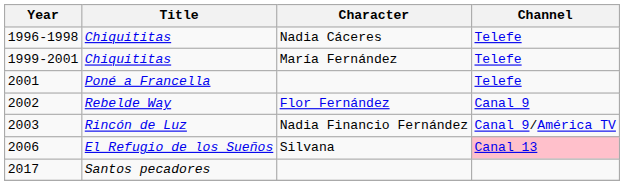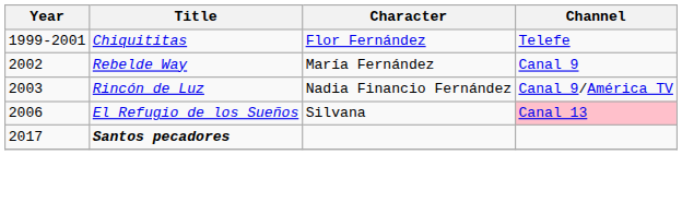 <table class="wikitable" style="font-size:90%;">
 <tr>
 <th>Year</th>
 <th>Title</th>
 <th>Character</th>
 <th>Channel</th>
 </tr>
 <tr>
-<td>1996-1998</td>
-<td><em><a href='#'>Chiquititas</a></em></td>
-<td>Nadia Cáceres</td>
-<td><a href='#'>Telefe</a></td>
-</tr>
-<tr>
 <td>1999-2001</td>
 <td><em><a href='#'>Chiquititas</a></em></td>
-<td>María Fernández</td>
-<td><a href='#'>Telefe</a></td>
-</tr>
-<tr>
-<td>2001</td>
-<td><em><a href='#'>Poné a Francella</a></em></td>
-<td></td>
+<td><a href='#'>Flor Fernández</a></td>
 <td><a href='#'>Telefe</a></td>
 </tr>
 <tr>
 <td>2002</td>
 <td><em><a href='#'>Rebelde Way</a></em></td>
-<td><a href='#'>Flor Fernández</a></td>
+<td>María Fernández</td>
 <td><a href='#'>Canal 9</a></td>
 </tr>
 <tr>
 <td>2003</td>
 <td><em><a href='#'>Rincón de Luz</a></em></td>
 <td>Nadia Financio Fernández</td>
 <td><a href='#'>Canal 9</a>/<a href='#'>América TV</a></td>
 </tr>
 <tr>
 <td>2006</td>
 <td><em><a href='#'>El Refugio de los Sueños</a></em></td>
 <td>Silvana</td>
 <td style="background: pink;"><a href='#'>Canal 13</a></td>
 </tr>
 <tr>
 <td>2017</td>
-<td><em>Santos pecadores</em></td>
+<td><strong><em>Santos pecadores</em></strong></td>
 <td></td>
 <td></td>
 </tr>
 <tr>
 </tr>
 </table>
